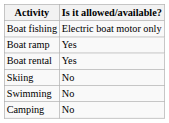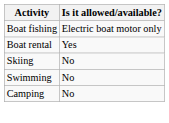 <table class="wikitable">
 <tr>
 <th>Activity</th>
 <th>Is it allowed/available?</th>
 </tr>
 <tr>
 <td>Boat fishing</td>
 <td>Electric boat motor only</td>
-</tr>
-<tr>
-<td>Boat ramp</td>
-<td>Yes</td>
 </tr>
 <tr>
 <td>Boat rental</td>
 <td>Yes</td>
 </tr>
 <tr>
 <td>Skiing</td>
 <td>No</td>
 </tr>
 <tr>
 <td>Swimming</td>
 <td>No</td>
 </tr>
 <tr>
 <td>Camping</td>
 <td>No</td>
 </tr>
 </table>
